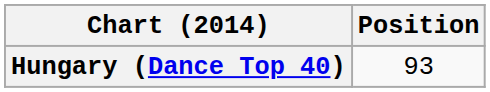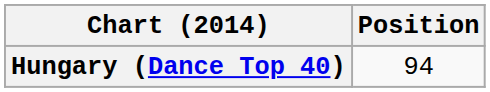 <table class="wikitable plainrowheaders" style="text-align:center;">
 <tr>
 <th scope="col">Chart (2014)</th>
 <th>Position</th>
 </tr>
 <tr>
 <th scope="row">Hungary (<a href='#'>Dance Top 40</a>)</th>
-<td style="text-align:center;">93</td>
+<td style="text-align:center;">94</td>
 </tr>
 </table>
